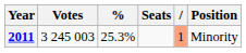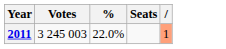 <table class="wikitable">
 <tr>
 <th>Year</th>
 <th><strong>Votes</strong></th>
 <th><strong>%</strong></th>
 <th><strong>Seats</strong></th>
 <th>/</th>
-<th>Position</th>
 </tr>
 <tr>
 <th><a href='#'>2011</a></th>
 <td>3 245 003<br></td>
-<td>25.3%</td>
+<td>22.0%</td>
 <td></td>
 <td style="background: lightsalmon;"> 1</td>
-<td>Minority</td>
 </tr>
 </table>
